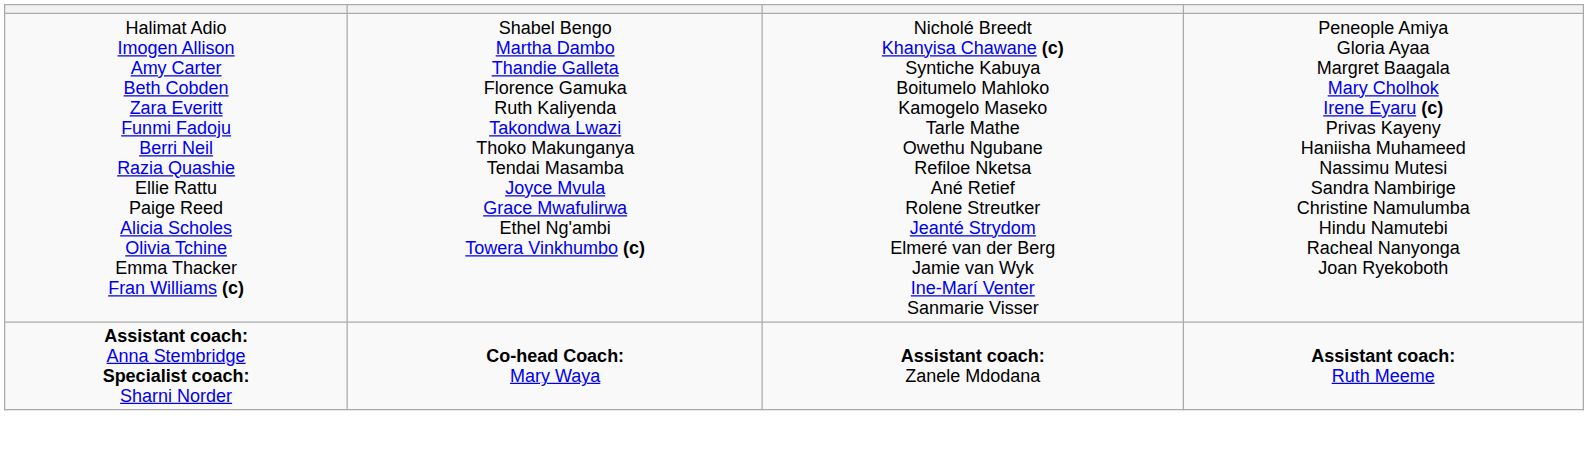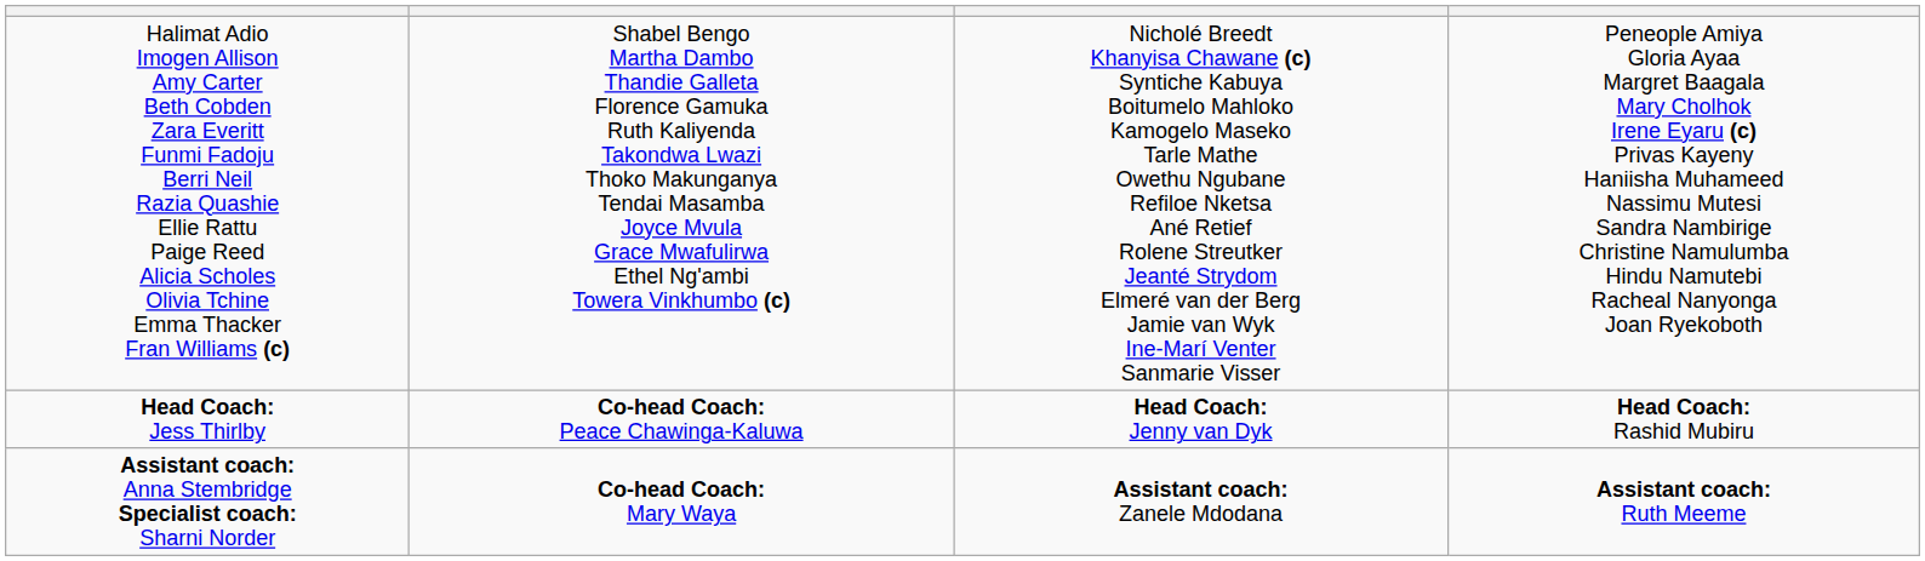 <table class=wikitable width=100% style="text-align:center; font-size:90%">
 <tr>
 <th></th>
 <th></th>
 <th></th>
 <th></th>
 </tr>
 <tr valign=top>
 <td>Halimat Adio<br><a href='#'>Imogen Allison</a><br><a href='#'>Amy Carter</a><br><a href='#'>Beth Cobden</a><br><a href='#'>Zara Everitt</a><br><a href='#'>Funmi Fadoju</a><br><a href='#'>Berri Neil</a><br><a href='#'>Razia Quashie</a><br>Ellie Rattu <br>Paige Reed<br><a href='#'>Alicia Scholes</a><br><a href='#'>Olivia Tchine</a><br>Emma Thacker<br><a href='#'>Fran Williams</a> <strong>(c)</strong></td>
 <td>Shabel Bengo<br><a href='#'>Martha Dambo</a><br><a href='#'>Thandie Galleta</a><br>Florence Gamuka<br>Ruth Kaliyenda<br><a href='#'>Takondwa Lwazi</a><br>Thoko Makunganya<br>Tendai Masamba<br><a href='#'>Joyce Mvula</a><br><a href='#'>Grace Mwafulirwa</a><br>Ethel Ng'ambi<br><a href='#'>Towera Vinkhumbo</a> <strong>(c)</strong></td>
 <td>Nicholé Breedt<br><a href='#'>Khanyisa Chawane</a> <strong>(c)</strong><br>Syntiche Kabuya<br> Boitumelo Mahloko<br>Kamogelo Maseko<br>Tarle Mathe<br>Owethu Ngubane<br>Refiloe Nketsa<br>Ané Retief<br>Rolene Streutker<br><a href='#'>Jeanté Strydom</a><br>Elmeré van der Berg<br>Jamie van Wyk<br><a href='#'>Ine-Marí Venter</a><br>Sanmarie Visser</td>
 <td>Peneople Amiya<br>Gloria Ayaa<br>Margret Baagala<br><a href='#'>Mary Cholhok</a><br><a href='#'>Irene Eyaru</a> <strong>(c)</strong><br>Privas Kayeny<br>Haniisha Muhameed<br>Nassimu Mutesi<br>Sandra Nambirige<br>Christine Namulumba<br>Hindu Namutebi<br>Racheal Nanyonga<br>Joan Ryekoboth</td>
 </tr>
 <tr>
+<td> <strong>Head Coach:</strong><br><a href='#'>Jess Thirlby</a></td>
+<td> <strong>Co-head Coach:</strong><br><a href='#'>Peace Chawinga-Kaluwa</a></td>
+<td> <strong>Head Coach:</strong><br><a href='#'>Jenny van Dyk</a></td>
+<td> <strong>Head Coach:</strong><br>Rashid Mubiru</td>
+</tr>
+<tr>
 <td> <strong>Assistant coach:</strong><br><a href='#'>Anna Stembridge</a><br><strong>Specialist coach:</strong><br><a href='#'>Sharni Norder</a></td>
 <td> <strong>Co-head Coach:</strong><br><a href='#'>Mary Waya</a></td>
 <td> <strong>Assistant coach:</strong><br>Zanele Mdodana</td>
 <td> <strong>Assistant coach:</strong><br><a href='#'>Ruth Meeme</a></td>
 </tr>
 </table>
